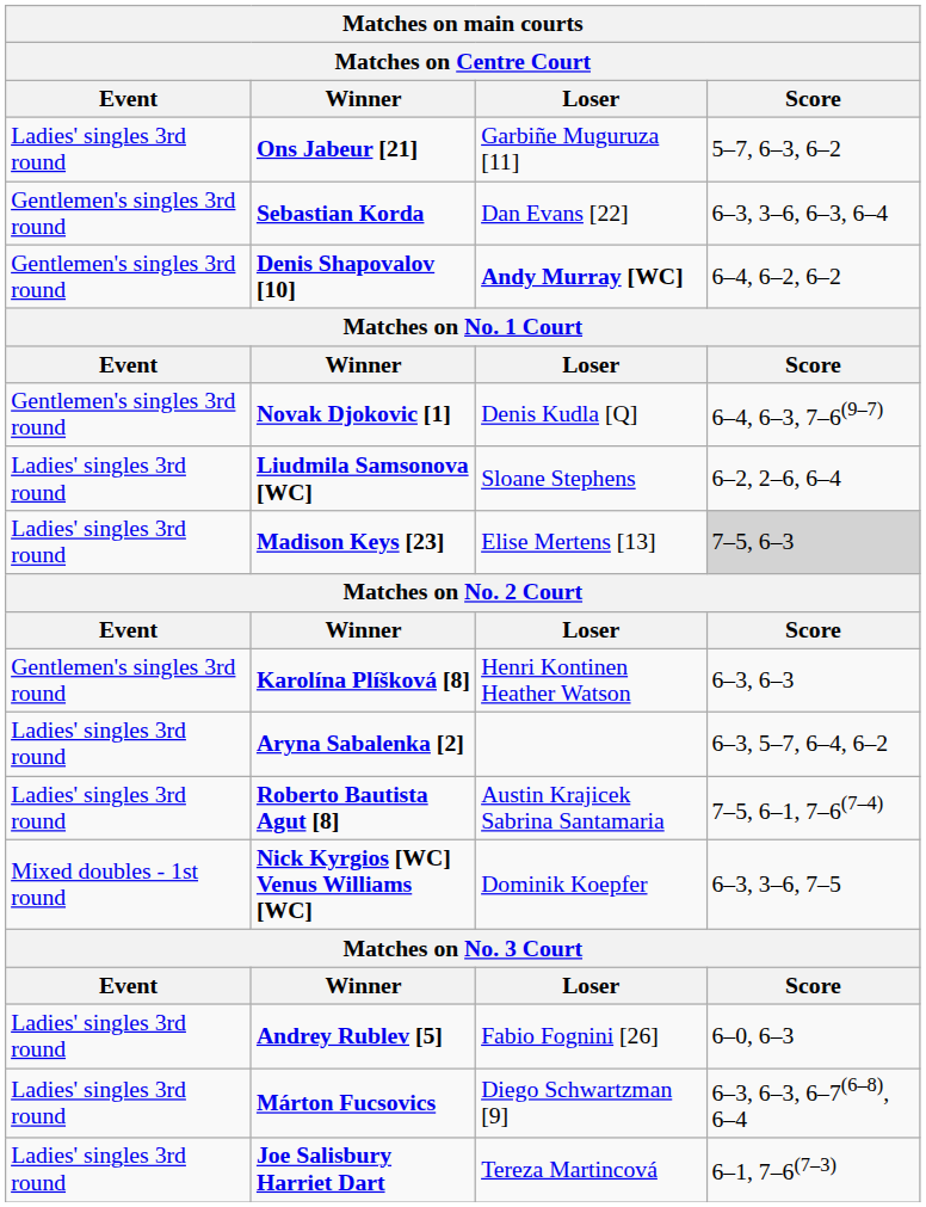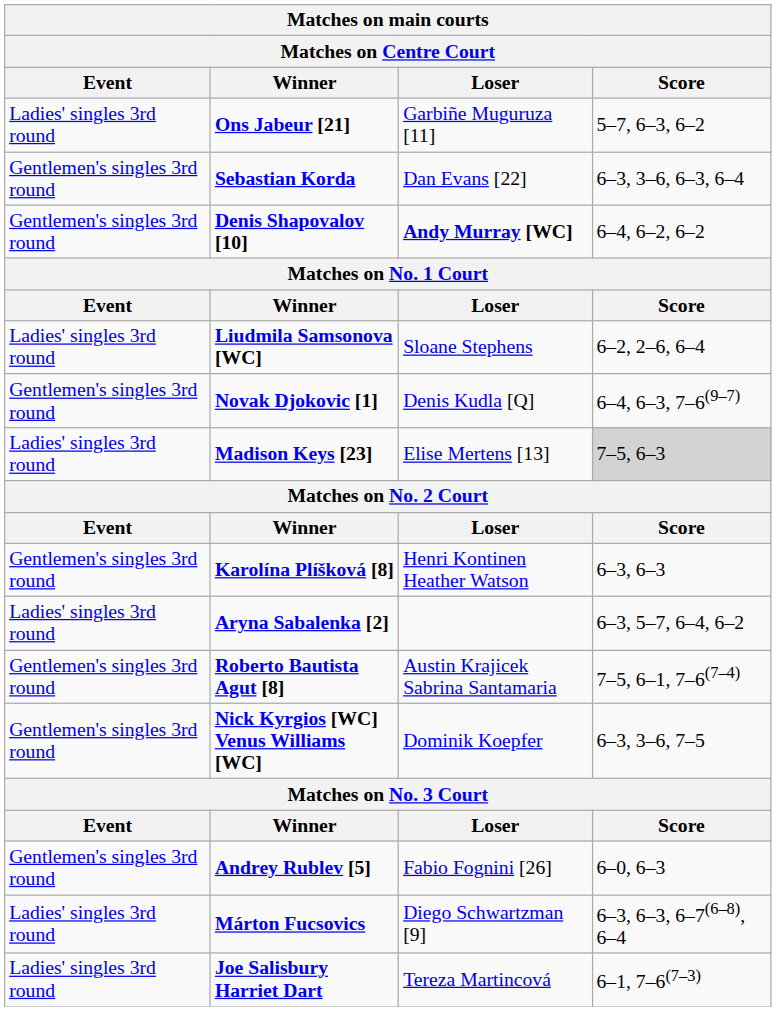 <table class="wikitable collapsible uncollapsed" style="margin:auto;">
 <tr>
 <th colspan="4" style="white-space:nowrap;">Matches on main courts</th>
 </tr>
 <tr>
 <th colspan="4">Matches on <a href='#'>Centre Court</a></th>
 </tr>
 <tr>
 <th width="250">Event</th>
 <th width="220">Winner</th>
 <th width="220">Loser</th>
 <th width="250">Score</th>
 </tr>
 <tr>
 <td><a href='#'>Ladies' singles 3rd round</a></td>
 <td><strong> <a href='#'>Ons Jabeur</a> [21]</strong></td>
 <td> <a href='#'>Garbiñe Muguruza</a> [11]</td>
 <td>5–7, 6–3, 6–2</td>
 </tr>
 <tr>
 <td><a href='#'>Gentlemen's singles 3rd round</a></td>
 <td><strong> <a href='#'>Sebastian Korda</a></strong></td>
 <td> <a href='#'>Dan Evans</a> [22]</td>
 <td>6–3, 3–6, 6–3, 6–4</td>
 </tr>
 <tr>
 <td><a href='#'>Gentlemen's singles 3rd round</a></td>
 <td><strong> <a href='#'>Denis Shapovalov</a> [10]</strong></td>
 <td><strong> <a href='#'>Andy Murray</a> [WC]</strong></td>
 <td>6–4, 6–2, 6–2</td>
 </tr>
 <tr>
 <th colspan="4">Matches on <a href='#'>No. 1 Court</a></th>
 </tr>
 <tr>
 <th width="250">Event</th>
 <th width="220">Winner</th>
 <th width="220">Loser</th>
 <th width="250">Score</th>
 </tr>
 <tr>
+<td><a href='#'>Ladies' singles 3rd round</a></td>
+<td><strong> <a href='#'>Liudmila Samsonova</a> [WC]</strong></td>
+<td> <a href='#'>Sloane Stephens</a></td>
+<td>6–2, 2–6, 6–4</td>
+</tr>
+<tr>
 <td><a href='#'>Gentlemen's singles 3rd round</a></td>
 <td><strong> <a href='#'>Novak Djokovic</a> [1]</strong></td>
 <td> <a href='#'>Denis Kudla</a> [Q]</td>
 <td>6–4, 6–3, 7–6<sup>(9–7)</sup></td>
-</tr>
-<tr>
-<td><a href='#'>Ladies' singles 3rd round</a></td>
-<td><strong> <a href='#'>Liudmila Samsonova</a> [WC]</strong></td>
-<td> <a href='#'>Sloane Stephens</a></td>
-<td>6–2, 2–6, 6–4</td>
 </tr>
 <tr>
 <td><a href='#'>Ladies' singles 3rd round</a></td>
 <td><strong> <a href='#'>Madison Keys</a> [23]</strong></td>
 <td> <a href='#'>Elise Mertens</a> [13]</td>
 <td style="background: lightgrey;">7–5, 6–3</td>
 </tr>
 <tr>
 <th colspan="4">Matches on <a href='#'>No. 2 Court</a></th>
 </tr>
 <tr>
 <th width="250">Event</th>
 <th width="220">Winner</th>
 <th width="220">Loser</th>
 <th width="250">Score</th>
 </tr>
 <tr>
 <td><a href='#'>Gentlemen's singles 3rd round</a></td>
 <td><strong> <a href='#'>Karolína Plíšková</a> [8]</strong></td>
 <td>  <a href='#'>Henri Kontinen</a><br>  <a href='#'>Heather Watson</a></td>
 <td>6–3, 6–3</td>
 </tr>
 <tr>
 <td><a href='#'>Ladies' singles 3rd round</a></td>
 <td><strong> <a href='#'>Aryna Sabalenka</a> [2]</strong></td>
 <td></td>
 <td>6–3, 5–7, 6–4, 6–2</td>
 </tr>
 <tr>
-<td><a href='#'>Ladies' singles 3rd round</a></td>
+<td><a href='#'>Gentlemen's singles 3rd round</a></td>
 <td><strong> <a href='#'>Roberto Bautista Agut</a> [8]</strong></td>
 <td> <a href='#'>Austin Krajicek</a><br>  <a href='#'>Sabrina Santamaria</a></td>
 <td>7–5, 6–1, 7–6<sup>(7–4)</sup></td>
 </tr>
 <tr>
-<td><a href='#'>Mixed doubles - 1st round</a></td>
+<td><a href='#'>Gentlemen's singles 3rd round</a></td>
 <td><strong>  <a href='#'>Nick Kyrgios</a> [WC]<br>  <a href='#'>Venus Williams</a> [WC]</strong></td>
 <td> <a href='#'>Dominik Koepfer</a></td>
 <td>6–3, 3–6, 7–5</td>
 </tr>
 <tr>
 <th colspan="4">Matches on <a href='#'>No. 3 Court</a></th>
 </tr>
 <tr>
 <th width="220">Event</th>
 <th width="220">Winner</th>
 <th width="220">Loser</th>
 <th width="250">Score</th>
 </tr>
 <tr>
-<td><a href='#'>Ladies' singles 3rd round</a></td>
+<td><a href='#'>Gentlemen's singles 3rd round</a></td>
 <td><strong> <a href='#'>Andrey Rublev</a> [5]</strong></td>
 <td> <a href='#'>Fabio Fognini</a> [26]</td>
 <td>6–0, 6–3</td>
 </tr>
 <tr>
 <td><a href='#'>Ladies' singles 3rd round</a></td>
 <td><strong> <a href='#'>Márton Fucsovics</a></strong></td>
 <td> <a href='#'>Diego Schwartzman</a> [9]</td>
 <td>6–3, 6–3, 6–7<sup>(6–8)</sup>, 6–4</td>
 </tr>
 <tr>
 <td><a href='#'>Ladies' singles 3rd round</a></td>
 <td><strong> <a href='#'>Joe Salisbury</a><br>  <a href='#'>Harriet Dart</a></strong></td>
 <td> <a href='#'>Tereza Martincová</a></td>
 <td>6–1, 7–6<sup>(7–3)</sup></td>
 </tr>
 </table>
